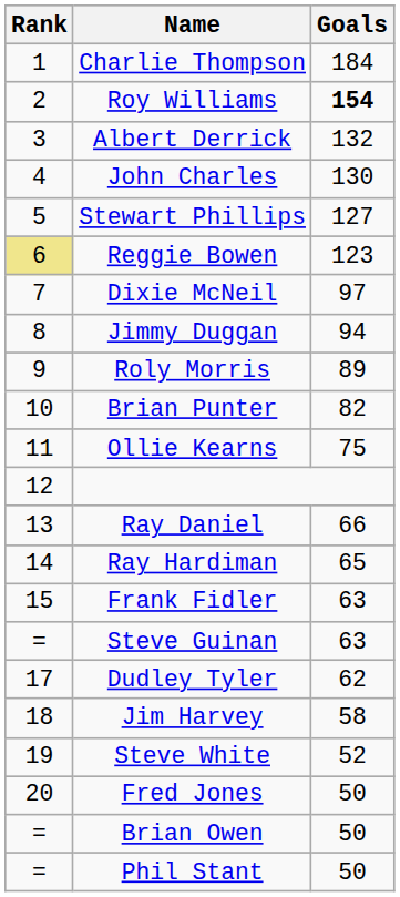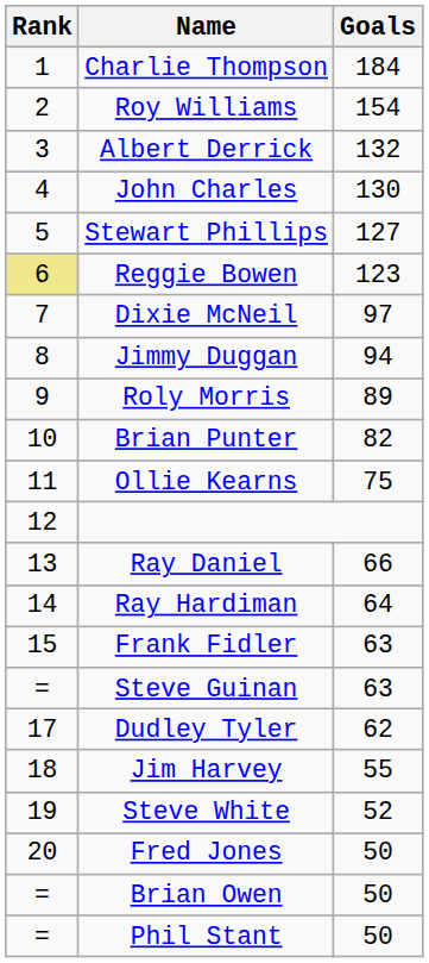 <table class="wikitable" style="text-align: center">
 <tr>
 <th>Rank</th>
 <th>Name</th>
 <th>Goals</th>
 </tr>
 <tr>
 <td>1</td>
 <td><a href='#'>Charlie Thompson</a></td>
 <td>184</td>
 </tr>
 <tr>
 <td>2</td>
 <td><a href='#'>Roy Williams</a></td>
-<td><strong>154</strong></td>
+<td>154</td>
 </tr>
 <tr>
 <td>3</td>
 <td><a href='#'>Albert Derrick</a></td>
 <td>132</td>
 </tr>
 <tr>
 <td>4</td>
 <td><a href='#'>John Charles</a></td>
 <td>130</td>
 </tr>
 <tr>
 <td>5</td>
 <td><a href='#'>Stewart Phillips</a></td>
 <td>127</td>
 </tr>
 <tr>
 <td style="background: khaki;">6</td>
 <td><a href='#'>Reggie Bowen</a></td>
 <td>123</td>
 </tr>
 <tr>
 <td>7</td>
 <td><a href='#'>Dixie McNeil</a></td>
 <td>97</td>
 </tr>
 <tr>
 <td>8</td>
 <td><a href='#'>Jimmy Duggan</a></td>
 <td>94</td>
 </tr>
 <tr>
 <td>9</td>
 <td><a href='#'>Roly Morris</a></td>
 <td>89</td>
 </tr>
 <tr>
 <td>10</td>
 <td><a href='#'>Brian Punter</a></td>
 <td>82</td>
 </tr>
 <tr>
 <td>11</td>
 <td><a href='#'>Ollie Kearns</a></td>
 <td>75</td>
 </tr>
 <tr>
 <td>12</td>
 </tr>
 <tr>
 <td>13</td>
 <td><a href='#'>Ray Daniel</a></td>
 <td>66</td>
 </tr>
 <tr>
 <td>14</td>
 <td><a href='#'>Ray Hardiman</a></td>
-<td>65</td>
+<td>64</td>
 </tr>
 <tr>
 <td>15</td>
 <td><a href='#'>Frank Fidler</a></td>
 <td>63</td>
 </tr>
 <tr>
 <td>=</td>
 <td><a href='#'>Steve Guinan</a></td>
 <td>63</td>
 </tr>
 <tr>
 <td>17</td>
 <td><a href='#'>Dudley Tyler</a></td>
 <td>62</td>
 </tr>
 <tr>
 <td>18</td>
 <td><a href='#'>Jim Harvey</a></td>
-<td>58</td>
+<td>55</td>
 </tr>
 <tr>
 <td>19</td>
 <td><a href='#'>Steve White</a></td>
 <td>52</td>
 </tr>
 <tr>
 <td>20</td>
 <td><a href='#'>Fred Jones</a></td>
 <td>50</td>
 </tr>
 <tr>
 <td>=</td>
 <td><a href='#'>Brian Owen</a></td>
 <td>50</td>
 </tr>
 <tr>
 <td>=</td>
 <td><a href='#'>Phil Stant</a></td>
 <td>50</td>
 </tr>
 </table>
